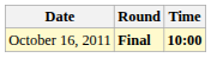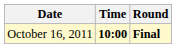 <table class="wikitable">
 <tr>
 <th>Date</th>
+<th>Time</th>
 <th>Round</th>
-<th>Time</th>
 </tr>
 <tr style=background:lemonchiffon>
 <td>October 16, 2011</td>
+<td><strong>10:00</strong></td>
 <td><strong>Final</strong></td>
-<td><strong>10:00</strong></td>
 </tr>
 </table>
